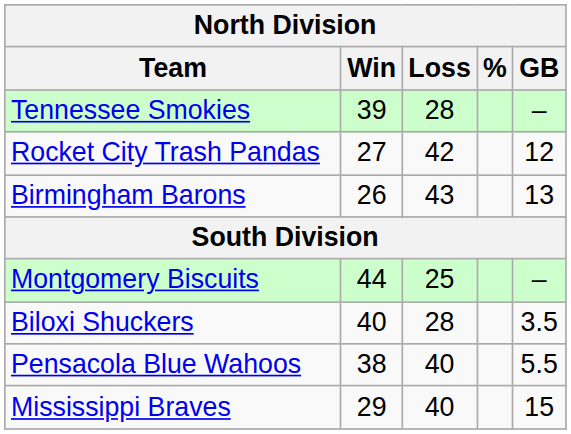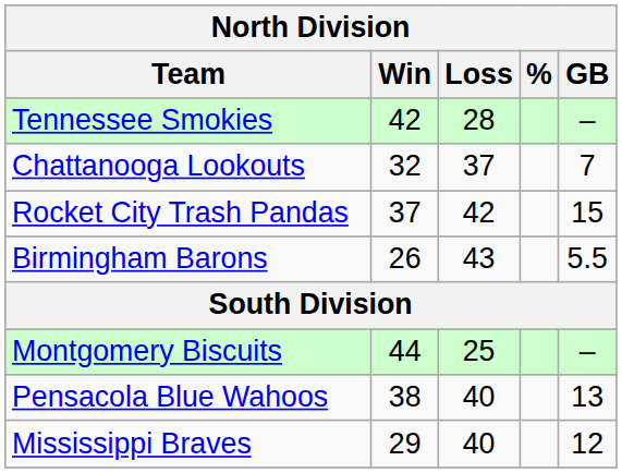 <table class="wikitable">
 <tr>
 <th colspan="5">North Division</th>
 </tr>
 <tr>
 <th width="60%">Team</th>
 <th>Win</th>
 <th>Loss</th>
 <th>%</th>
 <th>GB</th>
 </tr>
 <tr align=center bgcolor=ccffcc>
 <td align=left><a href='#'>Tennessee Smokies</a></td>
-<td>39</td>
+<td>42</td>
 <td>28</td>
 <td></td>
 <td>–</td>
 </tr>
 <tr align=center>
+<td align=left><a href='#'>Chattanooga Lookouts</a></td>
+<td>32</td>
+<td>37</td>
+<td></td>
+<td>7</td>
+</tr>
+<tr align=center>
 <td align=left><a href='#'>Rocket City Trash Pandas</a></td>
-<td>27</td>
+<td>37</td>
 <td>42</td>
 <td></td>
-<td>12</td>
+<td>15</td>
 </tr>
 <tr align=center>
 <td align=left><a href='#'>Birmingham Barons</a></td>
 <td>26</td>
 <td>43</td>
 <td></td>
-<td>13</td>
+<td>5.5</td>
 </tr>
 <tr>
 <th colspan="5">South Division</th>
 </tr>
 <tr align=center bgcolor=ccffcc>
 <td align=left><a href='#'>Montgomery Biscuits</a></td>
 <td>44</td>
 <td>25</td>
 <td></td>
 <td>–</td>
 </tr>
 <tr align=center>
-<td align=left><a href='#'>Biloxi Shuckers</a></td>
-<td>40</td>
-<td>28</td>
-<td></td>
-<td>3.5</td>
-</tr>
-<tr align=center>
 <td align=left><a href='#'>Pensacola Blue Wahoos</a></td>
 <td>38</td>
 <td>40</td>
 <td></td>
-<td>5.5</td>
+<td>13</td>
 </tr>
 <tr align=center>
 <td align=left><a href='#'>Mississippi Braves</a></td>
 <td>29</td>
 <td>40</td>
 <td></td>
-<td>15</td>
+<td>12</td>
 </tr>
 </table>
